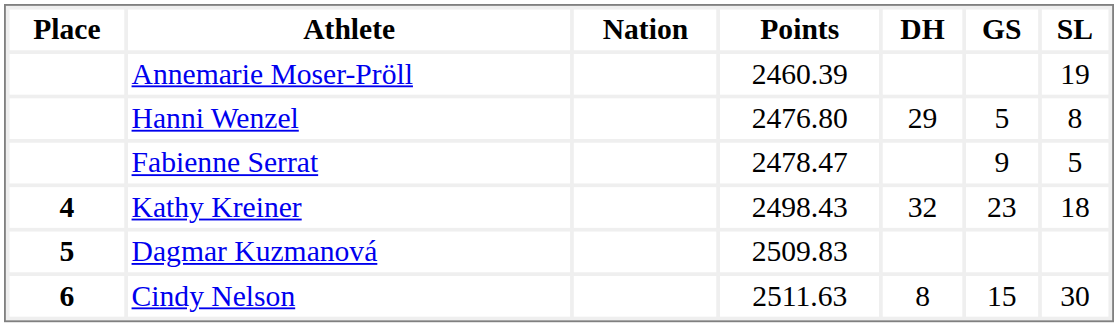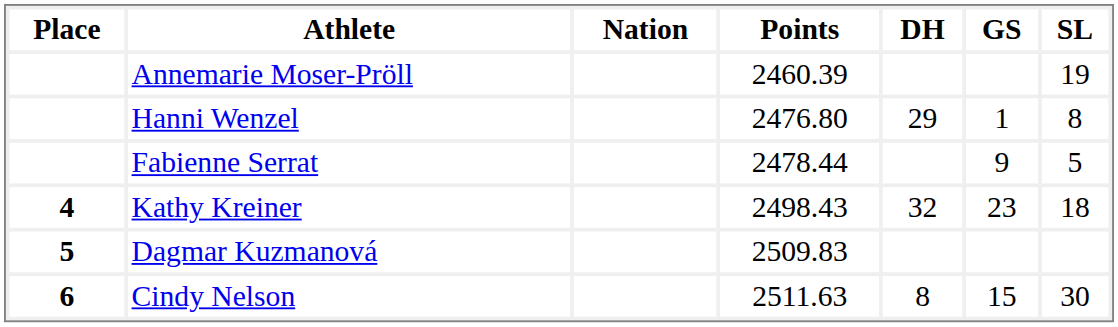 <table style="border-style:solid;border-width:1px;border-color:#808080;background-color:#EFEFEF" cellspacing="2" cellpadding="2" width="600px">
 <tr align="center" valign="top" bgcolor="#FFFFFF">
 <th>Place</th>
 <th>Athlete</th>
 <th>Nation</th>
 <th>Points</th>
 <th>DH</th>
 <th>GS</th>
 <th>SL</th>
 </tr>
 <tr align="center" valign="top" bgcolor="#FFFFFF">
 <th></th>
 <td align="left"><a href='#'>Annemarie Moser-Pröll</a></td>
 <td align="left"></td>
 <td>2460.39</td>
 <td></td>
 <td></td>
 <td>19</td>
 </tr>
 <tr align="center" valign="top" bgcolor="#FFFFFF">
 <th></th>
 <td align="left"><a href='#'>Hanni Wenzel</a></td>
 <td align="left"></td>
 <td>2476.80</td>
 <td>29</td>
-<td>5</td>
+<td>1</td>
 <td>8</td>
 </tr>
 <tr align="center" valign="top" bgcolor="#FFFFFF">
 <th></th>
 <td align="left"><a href='#'>Fabienne Serrat</a></td>
 <td align="left"></td>
-<td>2478.47</td>
+<td>2478.44</td>
 <td></td>
 <td>9</td>
 <td>5</td>
 </tr>
 <tr align="center" valign="top" bgcolor="#FFFFFF">
 <th>4</th>
 <td align="left"><a href='#'>Kathy Kreiner</a></td>
 <td align="left"></td>
 <td>2498.43</td>
 <td>32</td>
 <td>23</td>
 <td>18</td>
 </tr>
 <tr align="center" valign="top" bgcolor="#FFFFFF">
 <th>5</th>
 <td align="left"><a href='#'>Dagmar Kuzmanová</a></td>
 <td align="left"></td>
 <td>2509.83</td>
 <td></td>
 <td></td>
 <td></td>
 </tr>
 <tr align="center" valign="top" bgcolor="#FFFFFF">
 <th>6</th>
 <td align="left"><a href='#'>Cindy Nelson</a></td>
 <td align="left"></td>
 <td>2511.63</td>
 <td>8</td>
 <td>15</td>
 <td>30</td>
 </tr>
 </table>
